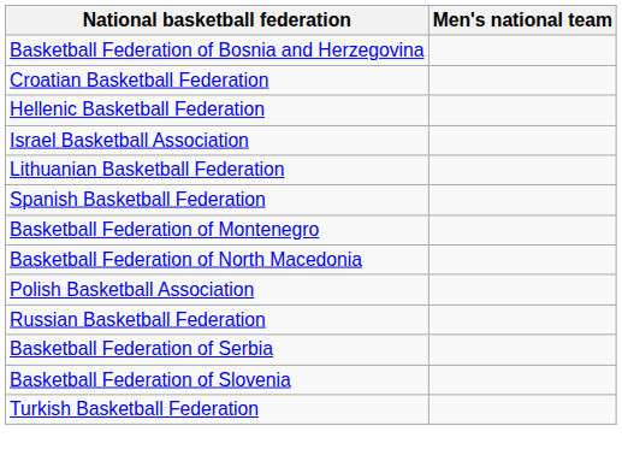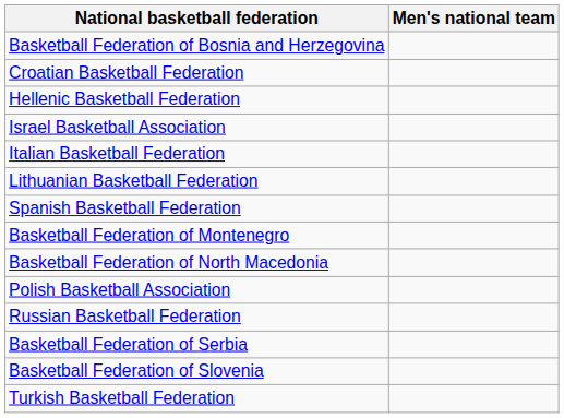 <table class="wikitable sortable">
 <tr>
 <th>National basketball federation</th>
 <th>Men's national team</th>
 </tr>
 <tr>
 <td> <a href='#'>Basketball Federation of Bosnia and Herzegovina</a></td>
 <td></td>
 </tr>
 <tr>
 <td> <a href='#'>Croatian Basketball Federation</a></td>
 <td></td>
 </tr>
 <tr>
 <td> <a href='#'>Hellenic Basketball Federation</a></td>
 <td></td>
 </tr>
 <tr>
 <td> <a href='#'>Israel Basketball Association</a></td>
+<td></td>
+</tr>
+<tr>
+<td> <a href='#'>Italian Basketball Federation</a></td>
 <td></td>
 </tr>
 <tr>
 <td> <a href='#'>Lithuanian Basketball Federation</a></td>
 <td></td>
 </tr>
 <tr>
 <td> <a href='#'>Spanish Basketball Federation</a></td>
 <td></td>
 </tr>
 <tr>
 <td> <a href='#'>Basketball Federation of Montenegro</a></td>
 <td></td>
 </tr>
 <tr>
 <td> <a href='#'>Basketball Federation of North Macedonia</a></td>
 <td></td>
 </tr>
 <tr>
 <td> <a href='#'>Polish Basketball Association</a></td>
 <td></td>
 </tr>
 <tr>
 <td> <a href='#'>Russian Basketball Federation</a></td>
 <td></td>
 </tr>
 <tr>
 <td> <a href='#'>Basketball Federation of Serbia</a></td>
 <td></td>
 </tr>
 <tr>
 <td> <a href='#'>Basketball Federation of Slovenia</a></td>
 <td></td>
 </tr>
 <tr>
 <td> <a href='#'>Turkish Basketball Federation</a></td>
 <td></td>
 </tr>
 </table>
